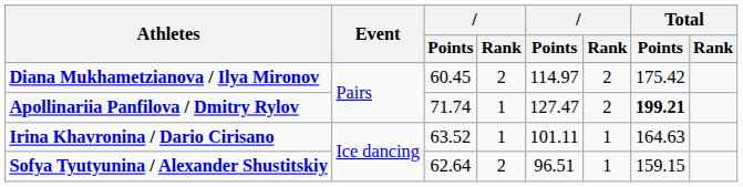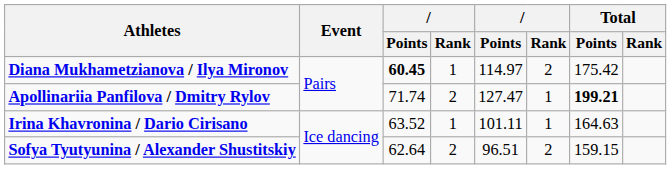 <table class="wikitable" style="font-size:90%; text-align:center;">
 <tr>
 <th rowspan=2>Athletes</th>
 <th rowspan=2>Event</th>
 <th colspan=2> / </th>
 <th colspan=2> / </th>
 <th colspan=2>Total</th>
 </tr>
 <tr style="font-size:95%">
 <th>Points</th>
 <th>Rank</th>
 <th>Points</th>
 <th>Rank</th>
 <th>Points</th>
 <th>Rank</th>
 </tr>
 <tr>
 <td align=left><strong><a href='#'>Diana Mukhametzianova</a> / <a href='#'>Ilya Mironov</a></strong></td>
 <td rowspan=2 align=left><a href='#'>Pairs</a></td>
-<td>60.45</td>
-<td>2</td>
+<td><strong>60.45</strong></td>
+<td>1</td>
 <td>114.97</td>
 <td>2</td>
 <td>175.42</td>
 <td></td>
 </tr>
 <tr>
 <td align=left><strong><a href='#'>Apollinariia Panfilova</a> / <a href='#'>Dmitry Rylov</a></strong></td>
 <td>71.74</td>
+<td>2</td>
+<td>127.47</td>
 <td>1</td>
-<td>127.47</td>
-<td>2</td>
 <td><strong>199.21</strong></td>
 <td></td>
 </tr>
 <tr>
 <td align=left><strong><a href='#'>Irina Khavronina</a> / <a href='#'>Dario Cirisano</a></strong></td>
 <td rowspan=2 align=left><a href='#'>Ice dancing</a></td>
 <td>63.52</td>
 <td>1</td>
 <td>101.11</td>
 <td>1</td>
 <td>164.63</td>
 <td></td>
 </tr>
 <tr>
 <td align=left><strong><a href='#'>Sofya Tyutyunina</a> / <a href='#'>Alexander Shustitskiy</a></strong></td>
 <td>62.64</td>
 <td>2</td>
 <td>96.51</td>
-<td>1</td>
+<td>2</td>
 <td>159.15</td>
 <td></td>
 </tr>
 </table>
